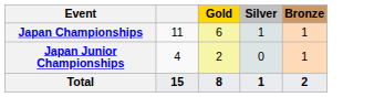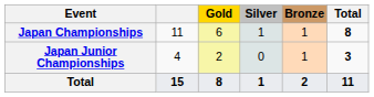 <table class="wikitable sortable plainrowheaders" style="text-align:center;">
 <tr>
 <th scope=col width=200px>Event</th>
 <th scope=col width=50px></th>
 <th scope=col width=50px style="background-color:gold;">Gold</th>
 <th scope=col width=50px style="background-color:silver;">Silver</th>
 <th scope=col width=50px style="background-color:#C96;">Bronze</th>
+<th scope=col width=50px>Total</th>
 </tr>
 <tr>
 <th scope=row><a href='#'>Japan Championships</a></th>
 <td>11</td>
 <td bgcolor=#F7F6A8>6</td>
 <td bgcolor=#DCE5E5>1</td>
 <td bgcolor=#FFDAB9>1</td>
+<td><strong>8</strong></td>
 </tr>
 <tr>
 <th scope=row><a href='#'>Japan Junior Championships</a></th>
 <td>4</td>
 <td bgcolor=#F7F6A8>2</td>
 <td bgcolor=#DCE5E5>0</td>
 <td bgcolor=#FFDAB9>1</td>
+<td><strong>3</strong></td>
 </tr>
 <tr style="background:#EAECF0; font-weight:bold">
 <th scope=row><strong>Total</strong></th>
 <td>15</td>
 <td>8</td>
 <td>1</td>
 <td>2</td>
+<td>11</td>
 </tr>
 </table>
